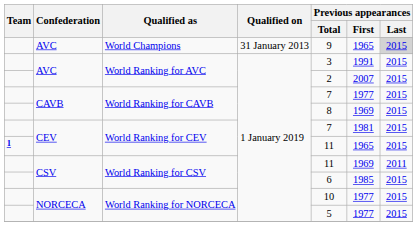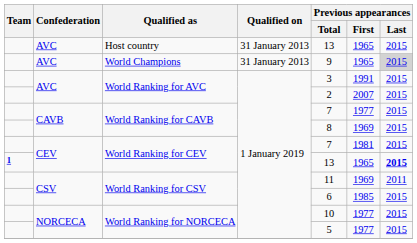 <table class="wikitable">
 <tr>
 <th rowspan=2>Team</th>
 <th rowspan=2>Confederation</th>
 <th rowspan=2>Qualified as</th>
 <th rowspan=2>Qualified on</th>
 <th colspan=3>Previous appearances</th>
 </tr>
 <tr>
 <th>Total</th>
 <th>First</th>
 <th>Last</th>
+</tr>
+<tr>
+<td></td>
+<td><a href='#'>AVC</a></td>
+<td>Host country</td>
+<td>31 January 2013</td>
+<td style="text-align: center;">13</td>
+<td style="text-align: center;"><a href='#'>1965</a></td>
+<td style="text-align: center;"><a href='#'>2015</a></td>
 </tr>
 <tr>
 <td></td>
 <td><a href='#'>AVC</a></td>
 <td><a href='#'>World Champions</a></td>
 <td>31 January 2013</td>
 <td style="text-align: center;">9</td>
 <td style="text-align: center;"><a href='#'>1965</a></td>
 <td style="background: lightgrey; text-align: center;"><a href='#'>2015</a></td>
 </tr>
 <tr>
 <td></td>
 <td rowspan=2><a href='#'>AVC</a></td>
 <td rowspan=2><a href='#'>World Ranking for AVC</a></td>
 <td rowspan=10>1 January 2019</td>
 <td style="text-align: center;">3</td>
 <td style="text-align: center;"><a href='#'>1991</a></td>
 <td style="text-align: center;"><a href='#'>2015</a></td>
 </tr>
 <tr>
 <td></td>
 <td style="text-align: center;">2</td>
 <td style="text-align: center;"><a href='#'>2007</a></td>
 <td style="text-align: center;"><a href='#'>2015</a></td>
 </tr>
 <tr>
 <td></td>
 <td rowspan=2><a href='#'>CAVB</a></td>
 <td rowspan=2><a href='#'>World Ranking for CAVB</a></td>
 <td style="text-align: center;">7</td>
 <td style="text-align: center;"><a href='#'>1977</a></td>
 <td style="text-align: center;"><a href='#'>2015</a></td>
 </tr>
 <tr>
 <td></td>
 <td style="text-align: center;">8</td>
 <td style="text-align: center;"><a href='#'>1969</a></td>
 <td style="text-align: center;"><a href='#'>2015</a></td>
 </tr>
 <tr>
 <td></td>
 <td rowspan=2><a href='#'>CEV</a></td>
 <td rowspan=2><a href='#'>World Ranking for CEV</a></td>
 <td style="text-align: center;">7</td>
 <td style="text-align: center;"><a href='#'>1981</a></td>
 <td style="text-align: center;"><a href='#'>2015</a></td>
 </tr>
 <tr>
 <td><sup><strong><a href='#'>1</a></strong></sup></td>
-<td style="text-align: center;">11</td>
+<td style="text-align: center;">13</td>
 <td style="text-align: center;"><a href='#'>1965</a></td>
-<td style="text-align: center;"><a href='#'>2015</a></td>
+<td style="text-align: center;"><strong><a href='#'>2015</a></strong></td>
 </tr>
 <tr>
 <td></td>
 <td rowspan=2><a href='#'>CSV</a></td>
 <td rowspan=2><a href='#'>World Ranking for CSV</a></td>
 <td style="text-align: center;">11</td>
 <td style="text-align: center;"><a href='#'>1969</a></td>
 <td style="text-align: center;"><a href='#'>2011</a></td>
 </tr>
 <tr>
 <td></td>
 <td style="text-align: center;">6</td>
 <td style="text-align: center;"><a href='#'>1985</a></td>
 <td style="text-align: center;"><a href='#'>2015</a></td>
 </tr>
 <tr>
 <td></td>
 <td rowspan=2><a href='#'>NORCECA</a></td>
 <td rowspan=2><a href='#'>World Ranking for NORCECA</a></td>
 <td style="text-align: center;">10</td>
 <td style="text-align: center;"><a href='#'>1977</a></td>
 <td style="text-align: center;"><a href='#'>2015</a></td>
 </tr>
 <tr>
 <td></td>
 <td style="text-align: center;">5</td>
 <td style="text-align: center;"><a href='#'>1977</a></td>
 <td style="text-align: center;"><a href='#'>2015</a></td>
 </tr>
 <tr>
 </tr>
 </table>
